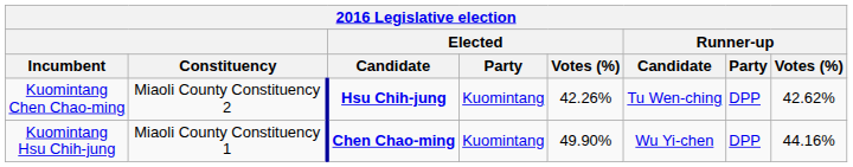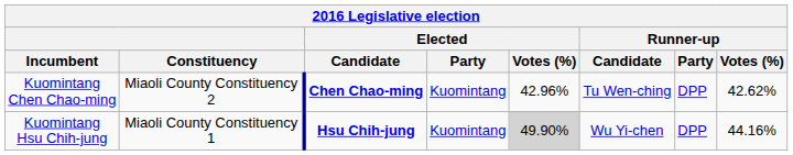 <table class="wikitable collapsible sortable" style="text-align:center">
 <tr>
 <th colspan=8><a href='#'>2016 Legislative election</a></th>
 </tr>
 <tr>
 <th colspan=2> </th>
 <th colspan=3>Elected</th>
 <th colspan=3>Runner-up</th>
 </tr>
 <tr>
 <th>Incumbent</th>
 <th style="width:200px;">Constituency</th>
 <th>Candidate</th>
 <th>Party</th>
 <th>Votes (%)</th>
 <th>Candidate</th>
 <th>Party</th>
 <th>Votes (%)</th>
 </tr>
 <tr>
 <td><a href='#'>Kuomintang</a><br><a href='#'>Chen Chao-ming</a></td>
 <td align="center" style="border-right:4px solid #000099;">Miaoli County Constituency 2</td>
-<td><strong><a href='#'>Hsu Chih-jung</a></strong> </td>
+<td><strong><a href='#'>Chen Chao-ming</a></strong> </td>
 <td align="left"><a href='#'>Kuomintang</a></td>
-<td>42.26%</td>
+<td>42.96%</td>
 <td><a href='#'>Tu Wen-ching</a></td>
 <td align="left"><a href='#'>DPP</a></td>
 <td>42.62%</td>
 </tr>
 <tr>
 <td><a href='#'>Kuomintang</a><br><a href='#'>Hsu Chih-jung</a></td>
 <td align="center" style="border-right:4px solid #000099;">Miaoli County Constituency 1</td>
-<td><strong><a href='#'>Chen Chao-ming</a></strong> </td>
+<td><strong><a href='#'>Hsu Chih-jung</a></strong> </td>
 <td align="left"><a href='#'>Kuomintang</a></td>
-<td>49.90%</td>
+<td style="background: lightgrey;">49.90%</td>
 <td><a href='#'>Wu Yi-chen</a></td>
 <td align="left"><a href='#'>DPP</a></td>
 <td>44.16%</td>
 </tr>
 </table>
